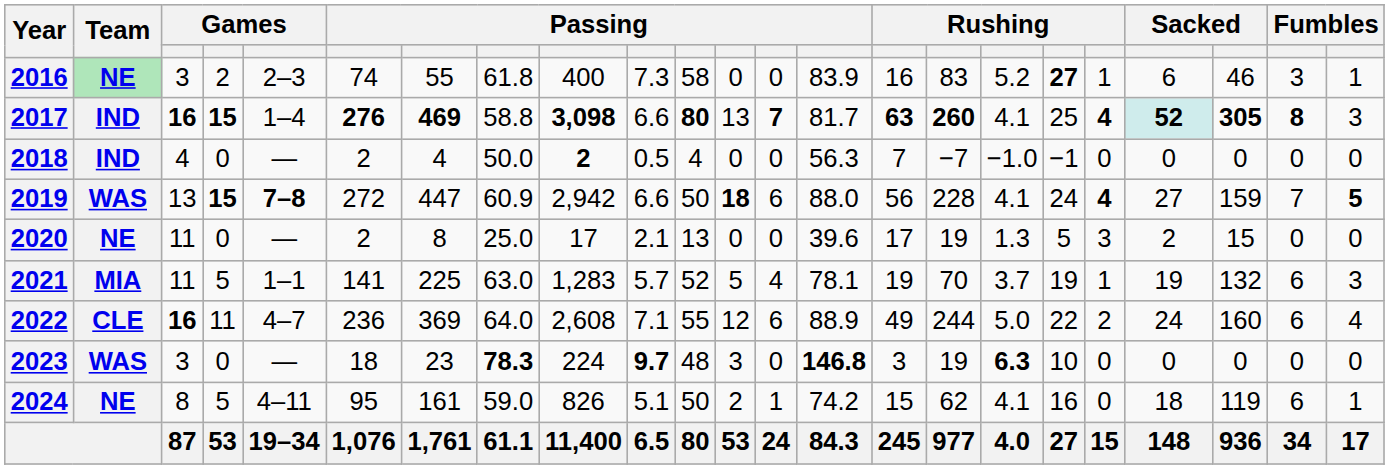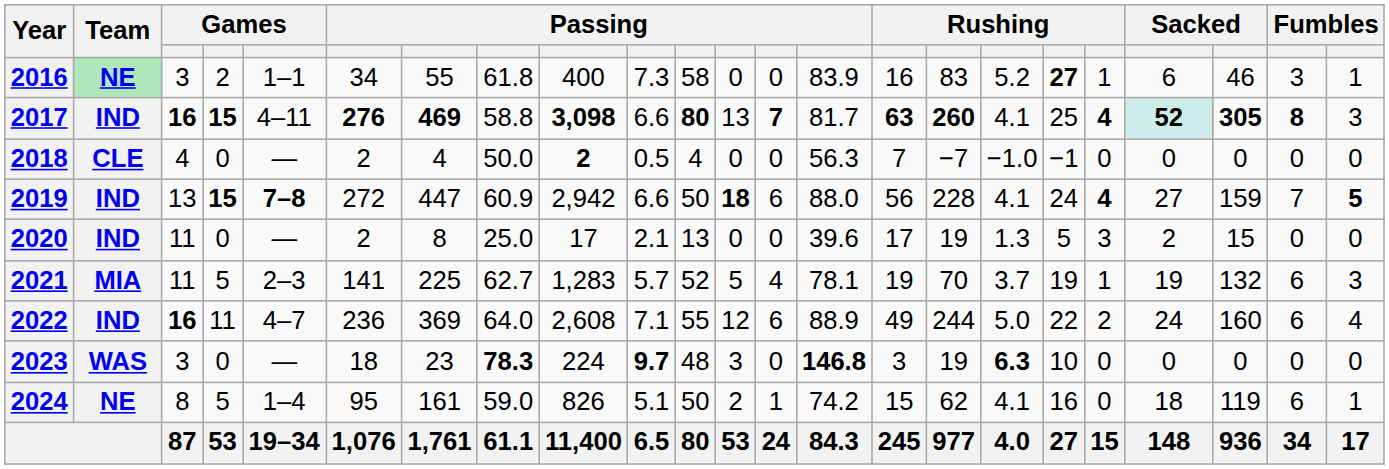 <table class=wikitable style="text-align:center;">
 <tr>
 <th rowspan="2">Year</th>
 <th rowspan="2">Team</th>
 <th colspan="3">Games</th>
 <th colspan="9">Passing</th>
 <th colspan="5">Rushing</th>
 <th colspan="2">Sacked</th>
 <th colspan="2">Fumbles</th>
 </tr>
 <tr>
 <th></th>
 <th></th>
 <th></th>
 <th></th>
 <th></th>
 <th></th>
 <th></th>
 <th></th>
 <th></th>
 <th></th>
 <th></th>
 <th></th>
 <th></th>
 <th></th>
 <th></th>
 <th></th>
 <th></th>
 <th></th>
 <th></th>
 <th></th>
 <th></th>
 </tr>
 <tr>
 <th><a href='#'>2016</a></th>
 <th style="background:#afe6ba; width:3em;"><a href='#'>NE</a></th>
 <td>3</td>
 <td>2</td>
-<td>2–3</td>
-<td>74</td>
+<td>1–1</td>
+<td>34</td>
 <td>55</td>
 <td>61.8</td>
 <td>400</td>
 <td>7.3</td>
 <td>58</td>
 <td>0</td>
 <td>0</td>
 <td>83.9</td>
 <td>16</td>
 <td>83</td>
 <td>5.2</td>
 <td><strong>27</strong></td>
 <td>1</td>
 <td>6</td>
 <td>46</td>
 <td>3</td>
 <td>1</td>
 </tr>
 <tr>
 <th><a href='#'>2017</a></th>
 <th><a href='#'>IND</a></th>
 <td><strong>16</strong></td>
 <td><strong>15</strong></td>
-<td>1–4</td>
+<td>4–11</td>
 <td><strong>276</strong></td>
 <td><strong>469</strong></td>
 <td>58.8</td>
 <td><strong>3,098</strong></td>
 <td>6.6</td>
 <td><strong>80</strong></td>
 <td>13</td>
 <td><strong>7</strong></td>
 <td>81.7</td>
 <td><strong>63</strong></td>
 <td><strong>260</strong></td>
 <td>4.1</td>
 <td>25</td>
 <td><strong>4</strong></td>
 <td style="background:#cfecec; width:3em;"><strong>52</strong></td>
 <td><strong>305</strong></td>
 <td><strong>8</strong></td>
 <td>3</td>
 </tr>
 <tr>
 <th><a href='#'>2018</a></th>
-<th><a href='#'>IND</a></th>
+<th><a href='#'>CLE</a></th>
 <td>4</td>
 <td>0</td>
 <td>—</td>
 <td>2</td>
 <td>4</td>
 <td>50.0</td>
 <td><strong>2</strong></td>
 <td>0.5</td>
 <td>4</td>
 <td>0</td>
 <td>0</td>
 <td>56.3</td>
 <td>7</td>
 <td>−7</td>
 <td>−1.0</td>
 <td>−1</td>
 <td>0</td>
 <td>0</td>
 <td>0</td>
 <td>0</td>
 <td>0</td>
 </tr>
 <tr>
 <th><a href='#'>2019</a></th>
-<th><a href='#'>WAS</a></th>
+<th><a href='#'>IND</a></th>
 <td>13</td>
 <td><strong>15</strong></td>
 <td><strong>7–8</strong></td>
 <td>272</td>
 <td>447</td>
 <td>60.9</td>
 <td>2,942</td>
 <td>6.6</td>
 <td>50</td>
 <td><strong>18</strong></td>
 <td>6</td>
 <td>88.0</td>
 <td>56</td>
 <td>228</td>
 <td>4.1</td>
 <td>24</td>
 <td><strong>4</strong></td>
 <td>27</td>
 <td>159</td>
 <td>7</td>
 <td><strong>5</strong></td>
 </tr>
 <tr>
 <th><a href='#'>2020</a></th>
-<th><a href='#'>NE</a></th>
+<th><a href='#'>IND</a></th>
 <td>11</td>
 <td>0</td>
 <td>—</td>
 <td>2</td>
 <td>8</td>
 <td>25.0</td>
 <td>17</td>
 <td>2.1</td>
 <td>13</td>
 <td>0</td>
 <td>0</td>
 <td>39.6</td>
 <td>17</td>
 <td>19</td>
 <td>1.3</td>
 <td>5</td>
 <td>3</td>
 <td>2</td>
 <td>15</td>
 <td>0</td>
 <td>0</td>
 </tr>
 <tr>
 <th><a href='#'>2021</a></th>
 <th><a href='#'>MIA</a></th>
 <td>11</td>
 <td>5</td>
-<td>1–1</td>
+<td>2–3</td>
 <td>141</td>
 <td>225</td>
-<td>63.0</td>
+<td>62.7</td>
 <td>1,283</td>
 <td>5.7</td>
 <td>52</td>
 <td>5</td>
 <td>4</td>
 <td>78.1</td>
 <td>19</td>
 <td>70</td>
 <td>3.7</td>
 <td>19</td>
 <td>1</td>
 <td>19</td>
 <td>132</td>
 <td>6</td>
 <td>3</td>
 </tr>
 <tr>
 <th><a href='#'>2022</a></th>
-<th><a href='#'>CLE</a></th>
+<th><a href='#'>IND</a></th>
 <td><strong>16</strong></td>
 <td>11</td>
 <td>4–7</td>
 <td>236</td>
 <td>369</td>
 <td>64.0</td>
 <td>2,608</td>
 <td>7.1</td>
 <td>55</td>
 <td>12</td>
 <td>6</td>
 <td>88.9</td>
 <td>49</td>
 <td>244</td>
 <td>5.0</td>
 <td>22</td>
 <td>2</td>
 <td>24</td>
 <td>160</td>
 <td>6</td>
 <td>4</td>
 </tr>
 <tr>
 <th><a href='#'>2023</a></th>
 <th><a href='#'>WAS</a></th>
 <td>3</td>
 <td>0</td>
 <td>—</td>
 <td>18</td>
 <td>23</td>
 <td><strong>78.3</strong></td>
 <td>224</td>
 <td><strong>9.7</strong></td>
 <td>48</td>
 <td>3</td>
 <td>0</td>
 <td><strong>146.8</strong></td>
 <td>3</td>
 <td>19</td>
 <td><strong>6.3</strong></td>
 <td>10</td>
 <td>0</td>
 <td>0</td>
 <td>0</td>
 <td>0</td>
 <td>0</td>
 </tr>
 <tr>
 <th><a href='#'>2024</a></th>
 <th><a href='#'>NE</a></th>
 <td>8</td>
 <td>5</td>
-<td>4–11</td>
+<td>1–4</td>
 <td>95</td>
 <td>161</td>
 <td>59.0</td>
 <td>826</td>
 <td>5.1</td>
 <td>50</td>
 <td>2</td>
 <td>1</td>
 <td>74.2</td>
 <td>15</td>
 <td>62</td>
 <td>4.1</td>
 <td>16</td>
 <td>0</td>
 <td>18</td>
 <td>119</td>
 <td>6</td>
 <td>1</td>
 </tr>
 <tr>
 <th colspan="2"></th>
 <th>87</th>
 <th>53</th>
 <th>19–34</th>
 <th>1,076</th>
 <th>1,761</th>
 <th>61.1</th>
 <th>11,400</th>
 <th>6.5</th>
 <th>80</th>
 <th>53</th>
 <th>24</th>
 <th>84.3</th>
 <th>245</th>
 <th>977</th>
 <th>4.0</th>
 <th>27</th>
 <th>15</th>
 <th>148</th>
 <th>936</th>
 <th>34</th>
 <th>17</th>
 </tr>
 </table>
